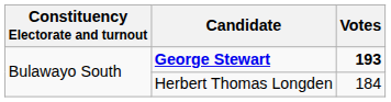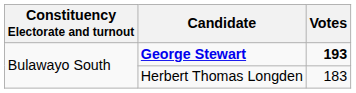 <table class=wikitable style=text-align:right>
 <tr>
 <th>Constituency<br><small>Electorate and turnout</small></th>
 <th>Candidate</th>
 <th>Votes</th>
 </tr>
 <tr>
 <td rowspan=2 align=left>Bulawayo South</td>
 <td align=left><strong><a href='#'>George Stewart</a></strong></td>
 <td><strong>193</strong></td>
 </tr>
 <tr>
 <td align=left>Herbert Thomas Longden</td>
-<td>184</td>
+<td>183</td>
 </tr>
 </table>
